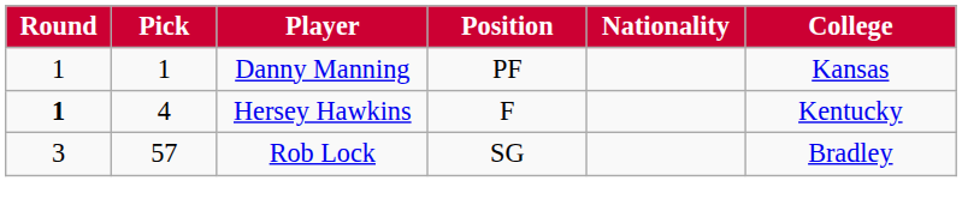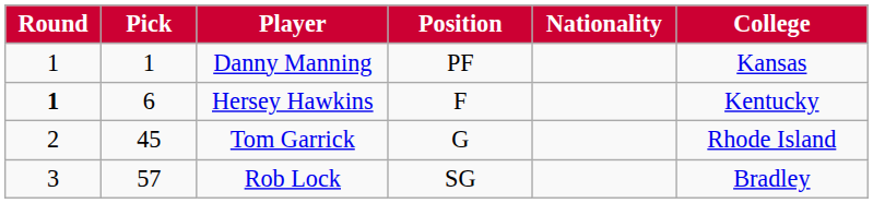 <table class="wikitable sortable sortable">
 <tr>
 <th style="background:#CC0033; color:white" width="10%">Round</th>
 <th style="background:#CC0033; color:white" width="10%">Pick</th>
 <th style="background:#CC0033; color:white" width="20%">Player</th>
 <th style="background:#CC0033; color:white" width="15%">Position</th>
 <th style="background:#CC0033; color:white" width="15%">Nationality</th>
 <th style="background:#CC0033; color:white" width="20%">College</th>
 </tr>
 <tr style="text-align: center">
 <td>1</td>
 <td>1</td>
 <td><a href='#'>Danny Manning</a></td>
 <td>PF</td>
 <td></td>
 <td><a href='#'>Kansas</a></td>
 </tr>
 <tr style="text-align: center">
 <td><strong>1</strong></td>
-<td>4</td>
+<td>6</td>
 <td><a href='#'>Hersey Hawkins</a></td>
 <td>F</td>
 <td></td>
 <td><a href='#'>Kentucky</a></td>
+</tr>
+<tr style="text-align: center">
+<td>2</td>
+<td>45</td>
+<td><a href='#'>Tom Garrick</a></td>
+<td>G</td>
+<td></td>
+<td><a href='#'>Rhode Island</a></td>
 </tr>
 <tr style="text-align: center">
 <td>3</td>
 <td>57</td>
 <td><a href='#'>Rob Lock</a></td>
 <td>SG</td>
 <td></td>
 <td><a href='#'>Bradley</a></td>
 </tr>
 </table>
